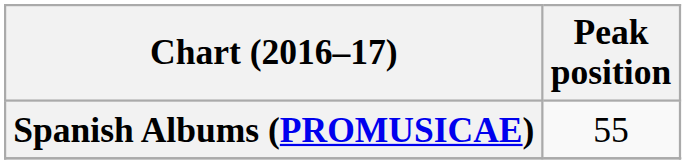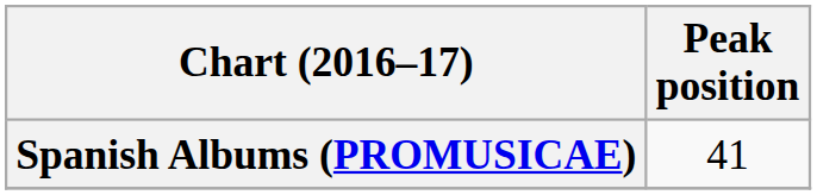 <table class="wikitable sortable plainrowheaders" style="text-align:center">
 <tr>
 <th scope="col">Chart (2016–17)</th>
 <th scope="col">Peak<br> position</th>
 </tr>
 <tr>
 <th scope="row">Spanish Albums (<a href='#'>PROMUSICAE</a>)</th>
-<td>55</td>
+<td>41</td>
 </tr>
 <tr>
 </tr>
 <tr>
 </tr>
 </table>
